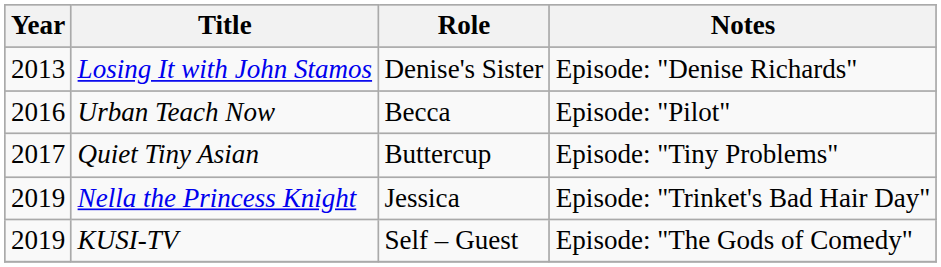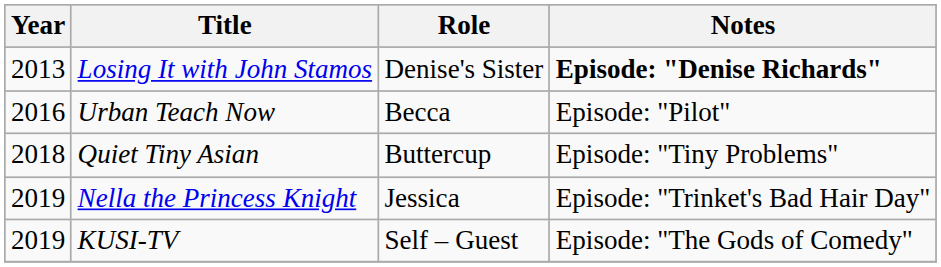 <table class="wikitable sortable">
 <tr>
 <th>Year</th>
 <th>Title</th>
 <th>Role</th>
 <th class="unsortable">Notes</th>
 </tr>
 <tr>
 <td>2013</td>
 <td><em><a href='#'>Losing It with John Stamos</a></em></td>
 <td>Denise's Sister</td>
-<td>Episode: "Denise Richards"</td>
+<td><strong>Episode: "Denise Richards"</strong></td>
 </tr>
 <tr>
 <td>2016</td>
 <td><em>Urban Teach Now</em></td>
 <td>Becca</td>
 <td>Episode: "Pilot"</td>
 </tr>
 <tr>
-<td>2017</td>
+<td>2018</td>
 <td><em>Quiet Tiny Asian</em></td>
 <td>Buttercup</td>
 <td>Episode: "Tiny Problems"</td>
 </tr>
 <tr>
 <td>2019</td>
 <td><em><a href='#'>Nella the Princess Knight</a></em></td>
 <td>Jessica</td>
 <td>Episode: "Trinket's Bad Hair Day"</td>
 </tr>
 <tr>
 <td>2019</td>
 <td><em>KUSI-TV</em></td>
 <td>Self – Guest</td>
 <td>Episode: "The Gods of Comedy"</td>
 </tr>
 <tr>
 </tr>
 </table>
